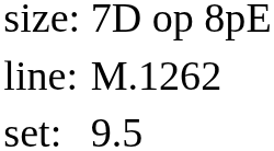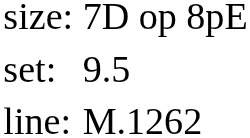 <table style="margin-left:40px;">
 <tr>
 <td>size:</td>
 <td>7D op 8pE</td>
 </tr>
 <tr>
+<td>set:</td>
+<td>9.5</td>
+</tr>
+<tr>
 <td>line:</td>
 <td>M.1262</td>
 </tr>
-<tr>
-<td>set:</td>
-<td>9.5</td>
-</tr>
 </table>
